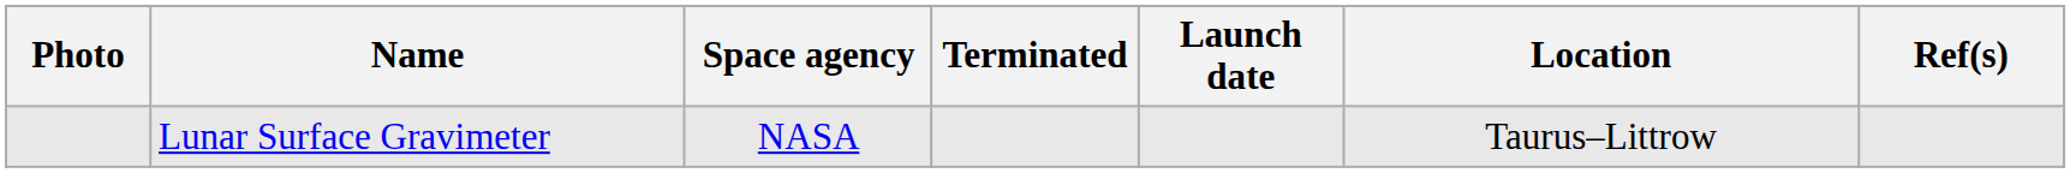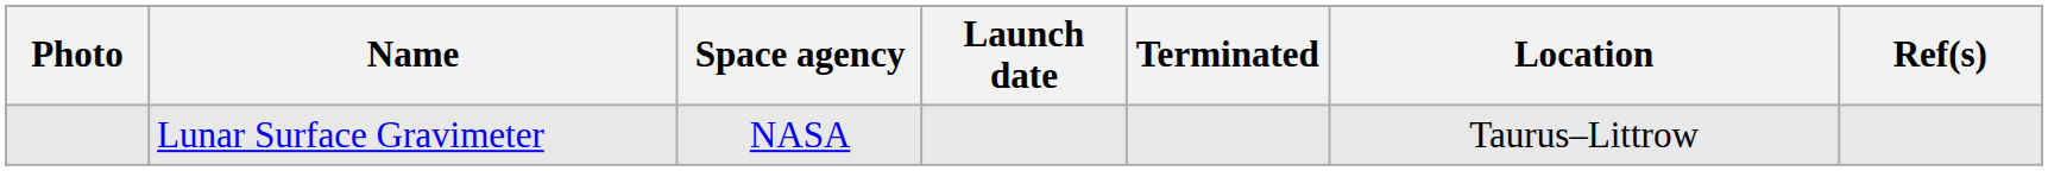 <table class="wikitable sortable sticky-header" style="width:100%; border:0; text-align:center;">
 <tr>
 <th style="width:7% min-width: 100px;" class="unsortable">Photo</th>
 <th style="width:26%;">Name</th>
 <th style="width:12%;">Space agency</th>
+<th style="width:10%;">Launch date</th>
 <th style="width:10%;">Terminated</th>
-<th style="width:10%;">Launch date</th>
 <th style="width:25%;">Location</th>
 <th class="unsortable" style="width:10%;">Ref(s)</th>
 </tr>
 <tr style="background:#E8E8E8;">
 <td></td>
 <td align="left"><a href='#'>Lunar Surface Gravimeter</a></td>
 <td><a href='#'>NASA</a></td>
 <td></td>
 <td></td>
 <td>Taurus–Littrow</td>
 <td></td>
 </tr>
 </table>
